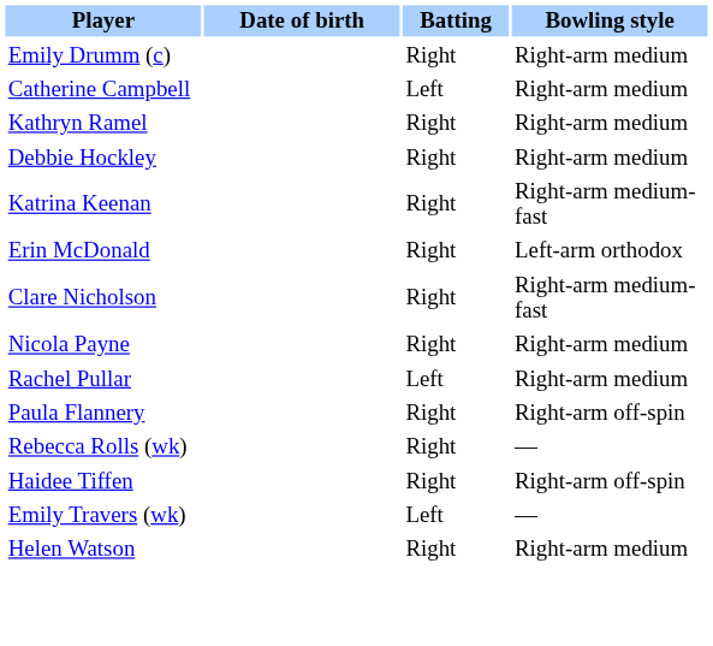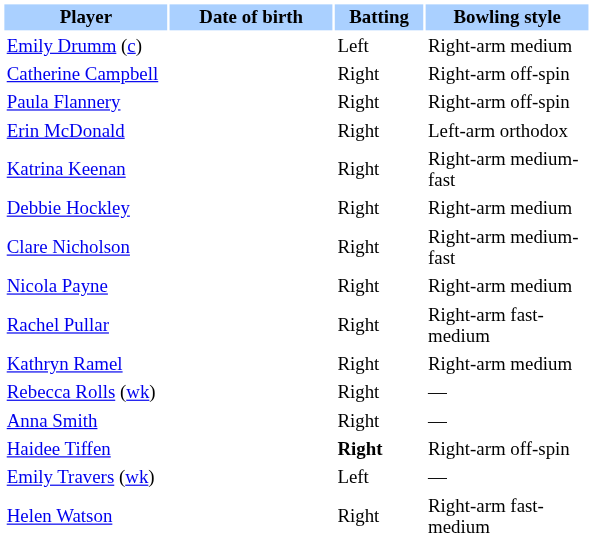 <table class="sortable" style="width:80%;" border="0" cellspacing="2" cellpadding="2">
 <tr style="background:#aad0ff;">
 <th width=20%>Player</th>
 <th width=20%>Date of birth</th>
 <th width=10%>Batting</th>
 <th width=20%>Bowling style</th>
 </tr>
 <tr>
 <td><a href='#'>Emily Drumm</a> (<a href='#'>c</a>)</td>
 <td></td>
-<td>Right</td>
+<td>Left</td>
 <td>Right-arm medium</td>
 </tr>
 <tr>
 <td><a href='#'>Catherine Campbell</a></td>
 <td></td>
-<td>Left</td>
-<td>Right-arm medium</td>
+<td>Right</td>
+<td>Right-arm off-spin</td>
 </tr>
 <tr>
-<td><a href='#'>Kathryn Ramel</a></td>
+<td><a href='#'>Paula Flannery</a></td>
 <td></td>
 <td>Right</td>
-<td>Right-arm medium</td>
+<td>Right-arm off-spin</td>
 </tr>
 <tr>
-<td><a href='#'>Debbie Hockley</a></td>
+<td><a href='#'>Erin McDonald</a></td>
 <td></td>
 <td>Right</td>
-<td>Right-arm medium</td>
+<td>Left-arm orthodox</td>
 </tr>
 <tr>
 <td><a href='#'>Katrina Keenan</a></td>
 <td></td>
 <td>Right</td>
 <td>Right-arm medium-fast</td>
 </tr>
 <tr>
-<td><a href='#'>Erin McDonald</a></td>
+<td><a href='#'>Debbie Hockley</a></td>
 <td></td>
 <td>Right</td>
-<td>Left-arm orthodox</td>
+<td>Right-arm medium</td>
 </tr>
 <tr>
 <td><a href='#'>Clare Nicholson</a></td>
 <td></td>
 <td>Right</td>
 <td>Right-arm medium-fast</td>
 </tr>
 <tr>
 <td><a href='#'>Nicola Payne</a></td>
 <td></td>
 <td>Right</td>
 <td>Right-arm medium</td>
 </tr>
 <tr>
 <td><a href='#'>Rachel Pullar</a></td>
 <td></td>
-<td>Left</td>
-<td>Right-arm medium</td>
+<td>Right</td>
+<td>Right-arm fast-medium</td>
 </tr>
 <tr>
-<td><a href='#'>Paula Flannery</a></td>
+<td><a href='#'>Kathryn Ramel</a></td>
 <td></td>
 <td>Right</td>
-<td>Right-arm off-spin</td>
+<td>Right-arm medium</td>
 </tr>
 <tr>
 <td><a href='#'>Rebecca Rolls</a> (<a href='#'>wk</a>)</td>
 <td></td>
 <td>Right</td>
 <td>—</td>
 </tr>
 <tr>
+<td><a href='#'>Anna Smith</a></td>
+<td></td>
+<td>Right</td>
+<td>—</td>
+</tr>
+<tr>
 <td><a href='#'>Haidee Tiffen</a></td>
 <td></td>
-<td>Right</td>
+<td><strong>Right</strong></td>
 <td>Right-arm off-spin</td>
 </tr>
 <tr>
 <td><a href='#'>Emily Travers</a> (<a href='#'>wk</a>)</td>
 <td></td>
 <td>Left</td>
 <td>—</td>
 </tr>
 <tr>
 <td><a href='#'>Helen Watson</a></td>
 <td></td>
 <td>Right</td>
-<td>Right-arm medium</td>
+<td>Right-arm fast-medium</td>
 </tr>
 </table>
